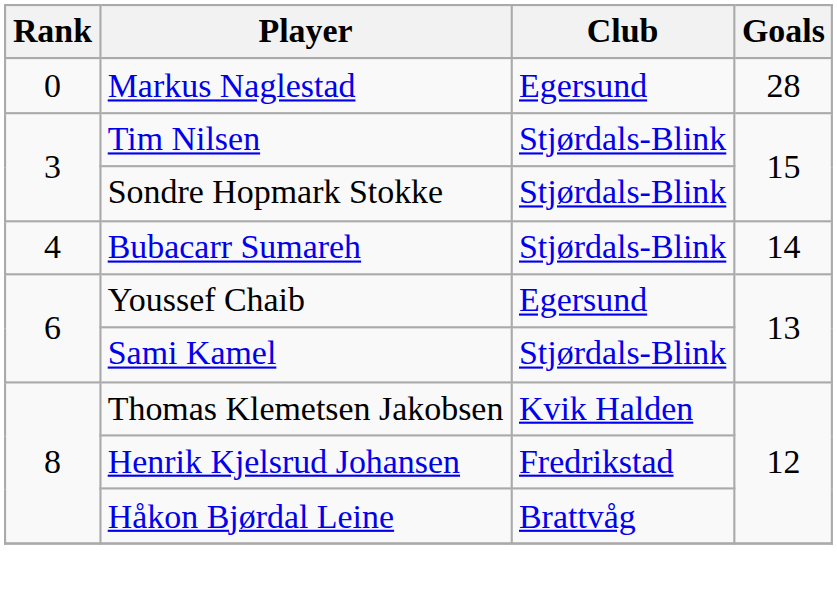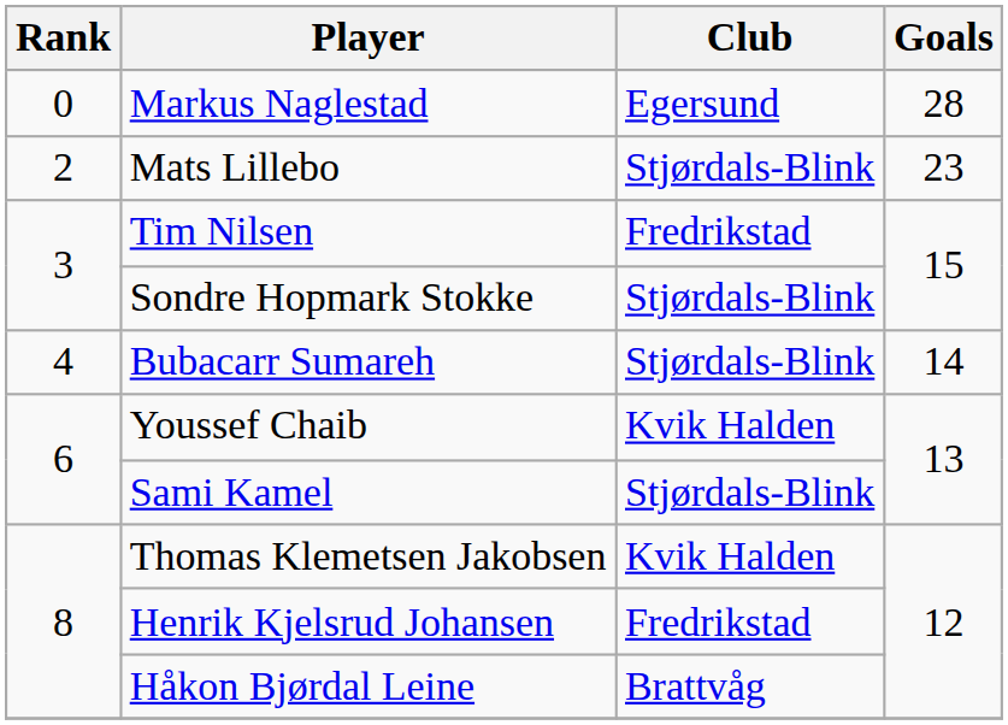 <table class="wikitable" style="text-align:center">
 <tr>
 <th>Rank</th>
 <th>Player</th>
 <th>Club</th>
 <th>Goals</th>
 </tr>
 <tr>
 <td rowspan="1">0</td>
 <td align="left"> <a href='#'>Markus Naglestad</a></td>
 <td align="left"><a href='#'>Egersund</a></td>
 <td rowspan="1">28</td>
 </tr>
 <tr>
+<td rowspan="1">2</td>
+<td align="left"> Mats Lillebo</td>
+<td align="left"><a href='#'>Stjørdals-Blink</a></td>
+<td rowspan="1">23</td>
+</tr>
+<tr>
 <td rowspan="2">3</td>
 <td align="left"> <a href='#'>Tim Nilsen</a></td>
-<td align="left"><a href='#'>Stjørdals-Blink</a></td>
+<td align="left"><a href='#'>Fredrikstad</a></td>
 <td rowspan="2">15</td>
 </tr>
 <tr>
 <td align="left"> Sondre Hopmark Stokke</td>
 <td align="left"><a href='#'>Stjørdals-Blink</a></td>
 </tr>
 <tr>
 <td rowspan="1">4</td>
 <td align="left"> <a href='#'>Bubacarr Sumareh</a></td>
 <td align="left"><a href='#'>Stjørdals-Blink</a></td>
 <td rowspan="1">14</td>
 </tr>
 <tr>
 <td rowspan="2">6</td>
 <td align="left"> Youssef Chaib</td>
-<td align="left"><a href='#'>Egersund</a></td>
+<td align="left"><a href='#'>Kvik Halden</a></td>
 <td rowspan="2">13</td>
 </tr>
 <tr>
 <td align="left"> <a href='#'>Sami Kamel</a></td>
 <td align="left"><a href='#'>Stjørdals-Blink</a></td>
 </tr>
 <tr>
 <td rowspan="3">8</td>
 <td align="left"> Thomas Klemetsen Jakobsen</td>
 <td align="left"><a href='#'>Kvik Halden</a></td>
 <td rowspan="3">12</td>
 </tr>
 <tr>
 <td align="left"> <a href='#'>Henrik Kjelsrud Johansen</a></td>
 <td align="left"><a href='#'>Fredrikstad</a></td>
 </tr>
 <tr>
 <td align="left"> <a href='#'>Håkon Bjørdal Leine</a></td>
 <td align="left"><a href='#'>Brattvåg</a></td>
 </tr>
 <tr>
 </tr>
 </table>
